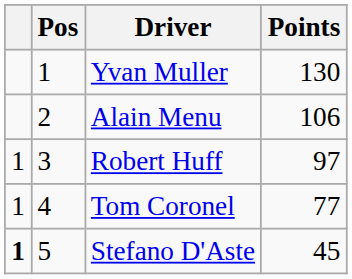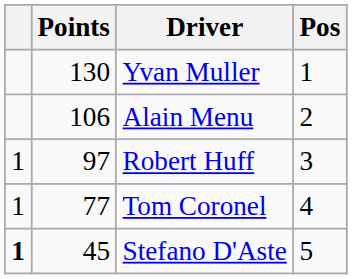 <table class="wikitable" style="font-size: 95%;">
 <tr>
 <th></th>
+<th>Points</th>
+<th>Driver</th>
 <th>Pos</th>
-<th>Driver</th>
-<th>Points</th>
 </tr>
 <tr>
 <td align="left"></td>
+<td align="right">130</td>
+<td> <a href='#'>Yvan Muller</a></td>
 <td>1</td>
-<td> <a href='#'>Yvan Muller</a></td>
-<td align="right">130</td>
 </tr>
 <tr>
 <td align="left"></td>
+<td align="right">106</td>
+<td> <a href='#'>Alain Menu</a></td>
 <td>2</td>
-<td> <a href='#'>Alain Menu</a></td>
-<td align="right">106</td>
 </tr>
 <tr>
 <td align="left"> 1</td>
+<td align="right">97</td>
+<td> <a href='#'>Robert Huff</a></td>
 <td>3</td>
-<td> <a href='#'>Robert Huff</a></td>
-<td align="right">97</td>
 </tr>
 <tr>
 <td align="left"> 1</td>
+<td align="right">77</td>
+<td> <a href='#'>Tom Coronel</a></td>
 <td>4</td>
-<td> <a href='#'>Tom Coronel</a></td>
-<td align="right">77</td>
 </tr>
 <tr>
 <td align="left"><strong> 1</strong></td>
+<td align="right">45</td>
+<td> <a href='#'>Stefano D'Aste</a></td>
 <td>5</td>
-<td> <a href='#'>Stefano D'Aste</a></td>
-<td align="right">45</td>
 </tr>
 </table>
